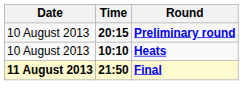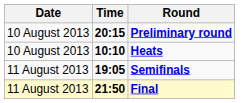 <table class="wikitable">
 <tr>
 <th>Date</th>
 <th>Time</th>
 <th>Round</th>
 </tr>
 <tr>
 <td>10 August 2013</td>
 <td><strong>20:15</strong></td>
 <td><strong><a href='#'>Preliminary round</a></strong></td>
 </tr>
 <tr>
 <td>10 August 2013</td>
 <td><strong>10:10</strong></td>
 <td><strong><a href='#'>Heats</a></strong></td>
 </tr>
+<tr>
+<td>11 August 2013</td>
+<td><strong>19:05</strong></td>
+<td><strong><a href='#'>Semifinals</a></strong></td>
+</tr>
 <tr style=background:lemonchiffon>
-<td><strong>11 August 2013</strong></td>
+<td>11 August 2013</td>
 <td><strong>21:50</strong></td>
 <td><strong><a href='#'>Final</a></strong></td>
 </tr>
 </table>
